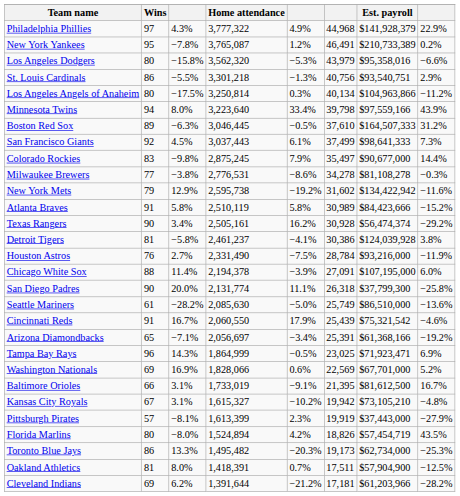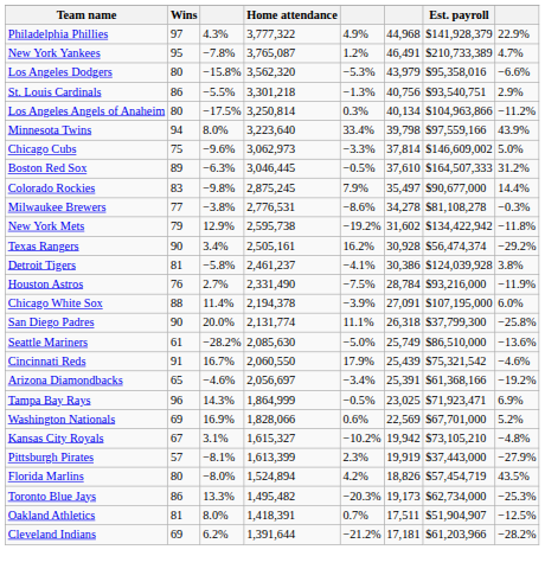 <table class="wikitable sortable">
 <tr style="text-align:center; font-size:larger;">
 </tr>
 <tr>
 <th>Team name</th>
 <th>Wins</th>
 <th></th>
 <th>Home attendance</th>
 <th></th>
 <th></th>
 <th>Est. payroll</th>
 <th></th>
 </tr>
 <tr>
 <td><a href='#'>Philadelphia Phillies</a></td>
 <td>97</td>
 <td>4.3%</td>
 <td>3,777,322</td>
 <td>4.9%</td>
 <td>44,968</td>
 <td>$141,928,379</td>
 <td>22.9%</td>
 </tr>
 <tr>
 <td><a href='#'>New York Yankees</a></td>
 <td>95</td>
 <td>−7.8%</td>
 <td>3,765,087</td>
 <td>1.2%</td>
 <td>46,491</td>
 <td>$210,733,389</td>
-<td>0.2%</td>
+<td>4.7%</td>
 </tr>
 <tr>
 <td><a href='#'>Los Angeles Dodgers</a></td>
 <td>80</td>
 <td>−15.8%</td>
 <td>3,562,320</td>
 <td>−5.3%</td>
 <td>43,979</td>
 <td>$95,358,016</td>
 <td>−6.6%</td>
 </tr>
 <tr>
 <td><a href='#'>St. Louis Cardinals</a></td>
 <td>86</td>
 <td>−5.5%</td>
 <td>3,301,218</td>
 <td>−1.3%</td>
 <td>40,756</td>
 <td>$93,540,751</td>
 <td>2.9%</td>
 </tr>
 <tr>
 <td><a href='#'>Los Angeles Angels of Anaheim</a></td>
 <td>80</td>
 <td>−17.5%</td>
 <td>3,250,814</td>
 <td>0.3%</td>
 <td>40,134</td>
 <td>$104,963,866</td>
 <td>−11.2%</td>
 </tr>
 <tr>
 <td><a href='#'>Minnesota Twins</a></td>
 <td>94</td>
 <td>8.0%</td>
 <td>3,223,640</td>
 <td>33.4%</td>
 <td>39,798</td>
 <td>$97,559,166</td>
 <td>43.9%</td>
 </tr>
 <tr>
+<td><a href='#'>Chicago Cubs</a></td>
+<td>75</td>
+<td>−9.6%</td>
+<td>3,062,973</td>
+<td>−3.3%</td>
+<td>37,814</td>
+<td>$146,609,002</td>
+<td>5.0%</td>
+</tr>
+<tr>
 <td><a href='#'>Boston Red Sox</a></td>
 <td>89</td>
 <td>−6.3%</td>
 <td>3,046,445</td>
 <td>−0.5%</td>
 <td>37,610</td>
 <td>$164,507,333</td>
 <td>31.2%</td>
-</tr>
-<tr>
-<td><a href='#'>San Francisco Giants</a></td>
-<td>92</td>
-<td>4.5%</td>
-<td>3,037,443</td>
-<td>6.1%</td>
-<td>37,499</td>
-<td>$98,641,333</td>
-<td>7.3%</td>
 </tr>
 <tr>
 <td><a href='#'>Colorado Rockies</a></td>
 <td>83</td>
 <td>−9.8%</td>
 <td>2,875,245</td>
 <td>7.9%</td>
 <td>35,497</td>
 <td>$90,677,000</td>
 <td>14.4%</td>
 </tr>
 <tr>
 <td><a href='#'>Milwaukee Brewers</a></td>
 <td>77</td>
 <td>−3.8%</td>
 <td>2,776,531</td>
 <td>−8.6%</td>
 <td>34,278</td>
 <td>$81,108,278</td>
 <td>−0.3%</td>
 </tr>
 <tr>
 <td><a href='#'>New York Mets</a></td>
 <td>79</td>
 <td>12.9%</td>
 <td>2,595,738</td>
 <td>−19.2%</td>
 <td>31,602</td>
 <td>$134,422,942</td>
-<td>−11.6%</td>
-</tr>
-<tr>
-<td><a href='#'>Atlanta Braves</a></td>
-<td>91</td>
-<td>5.8%</td>
-<td>2,510,119</td>
-<td>5.8%</td>
-<td>30,989</td>
-<td>$84,423,666</td>
-<td>−15.2%</td>
+<td>−11.8%</td>
 </tr>
 <tr>
 <td><a href='#'>Texas Rangers</a></td>
 <td>90</td>
 <td>3.4%</td>
 <td>2,505,161</td>
 <td>16.2%</td>
 <td>30,928</td>
 <td>$56,474,374</td>
 <td>−29.2%</td>
 </tr>
 <tr>
 <td><a href='#'>Detroit Tigers</a></td>
 <td>81</td>
 <td>−5.8%</td>
 <td>2,461,237</td>
 <td>−4.1%</td>
 <td>30,386</td>
 <td>$124,039,928</td>
 <td>3.8%</td>
 </tr>
 <tr>
 <td><a href='#'>Houston Astros</a></td>
 <td>76</td>
 <td>2.7%</td>
 <td>2,331,490</td>
 <td>−7.5%</td>
 <td>28,784</td>
 <td>$93,216,000</td>
 <td>−11.9%</td>
 </tr>
 <tr>
 <td><a href='#'>Chicago White Sox</a></td>
 <td>88</td>
 <td>11.4%</td>
 <td>2,194,378</td>
 <td>−3.9%</td>
 <td>27,091</td>
 <td>$107,195,000</td>
 <td>6.0%</td>
 </tr>
 <tr>
 <td><a href='#'>San Diego Padres</a></td>
 <td>90</td>
 <td>20.0%</td>
 <td>2,131,774</td>
 <td>11.1%</td>
 <td>26,318</td>
 <td>$37,799,300</td>
 <td>−25.8%</td>
 </tr>
 <tr>
 <td><a href='#'>Seattle Mariners</a></td>
 <td>61</td>
 <td>−28.2%</td>
 <td>2,085,630</td>
 <td>−5.0%</td>
 <td>25,749</td>
 <td>$86,510,000</td>
 <td>−13.6%</td>
 </tr>
 <tr>
 <td><a href='#'>Cincinnati Reds</a></td>
 <td>91</td>
 <td>16.7%</td>
 <td>2,060,550</td>
 <td>17.9%</td>
 <td>25,439</td>
 <td>$75,321,542</td>
 <td>−4.6%</td>
 </tr>
 <tr>
 <td><a href='#'>Arizona Diamondbacks</a></td>
 <td>65</td>
-<td>−7.1%</td>
+<td>−4.6%</td>
 <td>2,056,697</td>
 <td>−3.4%</td>
 <td>25,391</td>
 <td>$61,368,166</td>
 <td>−19.2%</td>
 </tr>
 <tr>
 <td><a href='#'>Tampa Bay Rays</a></td>
 <td>96</td>
 <td>14.3%</td>
 <td>1,864,999</td>
 <td>−0.5%</td>
 <td>23,025</td>
 <td>$71,923,471</td>
 <td>6.9%</td>
 </tr>
 <tr>
 <td><a href='#'>Washington Nationals</a></td>
 <td>69</td>
 <td>16.9%</td>
 <td>1,828,066</td>
 <td>0.6%</td>
 <td>22,569</td>
 <td>$67,701,000</td>
 <td>5.2%</td>
-</tr>
-<tr>
-<td><a href='#'>Baltimore Orioles</a></td>
-<td>66</td>
-<td>3.1%</td>
-<td>1,733,019</td>
-<td>−9.1%</td>
-<td>21,395</td>
-<td>$81,612,500</td>
-<td>16.7%</td>
 </tr>
 <tr>
 <td><a href='#'>Kansas City Royals</a></td>
 <td>67</td>
 <td>3.1%</td>
 <td>1,615,327</td>
 <td>−10.2%</td>
 <td>19,942</td>
 <td>$73,105,210</td>
 <td>−4.8%</td>
 </tr>
 <tr>
 <td><a href='#'>Pittsburgh Pirates</a></td>
 <td>57</td>
 <td>−8.1%</td>
 <td>1,613,399</td>
 <td>2.3%</td>
 <td>19,919</td>
 <td>$37,443,000</td>
 <td>−27.9%</td>
 </tr>
 <tr>
 <td><a href='#'>Florida Marlins</a></td>
 <td>80</td>
 <td>−8.0%</td>
 <td>1,524,894</td>
 <td>4.2%</td>
 <td>18,826</td>
 <td>$57,454,719</td>
 <td>43.5%</td>
 </tr>
 <tr>
 <td><a href='#'>Toronto Blue Jays</a></td>
 <td>86</td>
 <td>13.3%</td>
 <td>1,495,482</td>
 <td>−20.3%</td>
 <td>19,173</td>
 <td>$62,734,000</td>
 <td>−25.3%</td>
 </tr>
 <tr>
 <td><a href='#'>Oakland Athletics</a></td>
 <td>81</td>
 <td>8.0%</td>
 <td>1,418,391</td>
 <td>0.7%</td>
 <td>17,511</td>
-<td>$57,904,900</td>
+<td>$51,904,907</td>
 <td>−12.5%</td>
 </tr>
 <tr>
 <td><a href='#'>Cleveland Indians</a></td>
 <td>69</td>
 <td>6.2%</td>
 <td>1,391,644</td>
 <td>−21.2%</td>
 <td>17,181</td>
 <td>$61,203,966</td>
 <td>−28.2%</td>
 </tr>
 </table>
